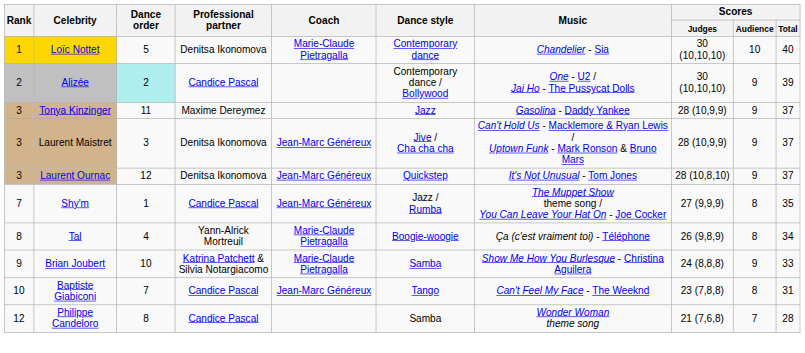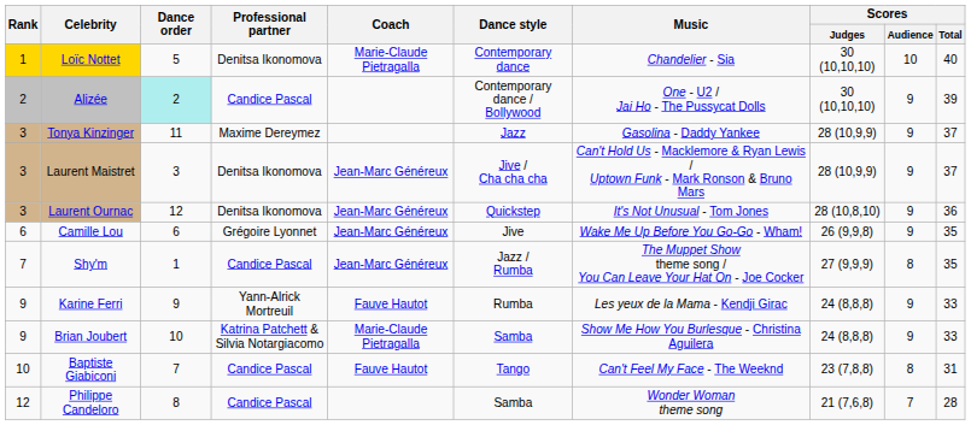 <table class="wikitable sortable" style="margin:1em auto; text-align:center;">
 <tr>
 <th rowspan="2">Rank</th>
 <th rowspan="2">Celebrity</th>
 <th rowspan="2">Dance order</th>
 <th rowspan="2">Professional partner</th>
 <th rowspan="2">Coach</th>
 <th rowspan="2">Dance style</th>
 <th rowspan="2">Music</th>
 <th colspan="3">Scores</th>
 </tr>
 <tr>
 <th><small>Judges</small></th>
 <th><small>Audience</small></th>
 <th><small>Total</small></th>
 </tr>
 <tr>
 <td style="background:gold;">1</td>
 <td style="background:gold;"><a href='#'>Loïc Nottet</a></td>
 <td>5</td>
 <td>Denitsa Ikonomova</td>
 <td><a href='#'>Marie-Claude Pietragalla</a></td>
 <td><a href='#'>Contemporary dance</a></td>
 <td><em><a href='#'>Chandelier</a></em> - <a href='#'>Sia</a></td>
 <td>30 (10,10,10)</td>
 <td>10</td>
 <td>40</td>
 </tr>
 <tr>
 <td style="background:silver;">2</td>
 <td style="background:silver;"><a href='#'>Alizée</a></td>
 <td style="background: paleturquoise;">2</td>
 <td><a href='#'>Candice Pascal</a></td>
 <td></td>
 <td>Contemporary dance /<br><a href='#'>Bollywood</a></td>
 <td><em><a href='#'>One</a></em> - <a href='#'>U2</a> /<br><em><a href='#'>Jai Ho</a></em> - <a href='#'>The Pussycat Dolls</a></td>
 <td>30 (10,10,10)</td>
 <td>9</td>
 <td>39</td>
 </tr>
 <tr>
 <td style="background:tan;">3</td>
 <td style="background:tan;"><a href='#'>Tonya Kinzinger</a></td>
 <td>11</td>
 <td>Maxime Dereymez</td>
 <td></td>
 <td><a href='#'>Jazz</a></td>
 <td><em><a href='#'>Gasolina</a></em> - <a href='#'>Daddy Yankee</a></td>
 <td>28 (10,9,9)</td>
 <td>9</td>
 <td>37</td>
 </tr>
 <tr>
 <td style="background:tan;">3</td>
 <td style="background:tan;">Laurent Maistret</td>
 <td>3</td>
 <td>Denitsa Ikonomova</td>
 <td><a href='#'>Jean-Marc Généreux</a></td>
 <td><a href='#'>Jive</a> /<br><a href='#'>Cha cha cha</a></td>
 <td><em><a href='#'>Can't Hold Us</a></em> - <a href='#'>Macklemore & Ryan Lewis</a> /<br><em><a href='#'>Uptown Funk</a></em> - <a href='#'>Mark Ronson</a> & <a href='#'>Bruno Mars</a></td>
 <td>28 (10,9,9)</td>
 <td>9</td>
 <td>37</td>
 </tr>
 <tr>
 <td style="background:tan;">3</td>
 <td style="background:tan;"><a href='#'>Laurent Ournac</a></td>
 <td>12</td>
 <td>Denitsa Ikonomova</td>
 <td><a href='#'>Jean-Marc Généreux</a></td>
 <td><a href='#'>Quickstep</a></td>
 <td><em><a href='#'>It's Not Unusual</a></em> - <a href='#'>Tom Jones</a></td>
 <td>28 (10,8,10)</td>
 <td>9</td>
-<td>37</td>
+<td>36</td>
+</tr>
+<tr>
+<td>6</td>
+<td><a href='#'>Camille Lou</a></td>
+<td>6</td>
+<td>Grégoire Lyonnet</td>
+<td><a href='#'>Jean-Marc Généreux</a></td>
+<td>Jive</td>
+<td><em><a href='#'>Wake Me Up Before You Go-Go</a></em> - <a href='#'>Wham!</a></td>
+<td>26 (9,9,8)</td>
+<td>9</td>
+<td>35</td>
 </tr>
 <tr>
 <td>7</td>
 <td><a href='#'>Shy'm</a></td>
 <td>1</td>
 <td><a href='#'>Candice Pascal</a></td>
 <td><a href='#'>Jean-Marc Généreux</a></td>
 <td>Jazz /<br><a href='#'>Rumba</a></td>
 <td><em><a href='#'>The Muppet Show</a></em><br>theme song /<br><em><a href='#'>You Can Leave Your Hat On</a></em> - <a href='#'>Joe Cocker</a></td>
 <td>27 (9,9,9)</td>
 <td>8</td>
 <td>35</td>
 </tr>
 <tr>
-<td>8</td>
-<td><a href='#'>Tal</a></td>
-<td>4</td>
+<td>9</td>
+<td><a href='#'>Karine Ferri</a></td>
+<td>9</td>
 <td>Yann-Alrick Mortreuil</td>
-<td><a href='#'>Marie-Claude Pietragalla</a></td>
-<td><a href='#'>Boogie-woogie</a></td>
-<td><em>Ça (c'est vraiment toi)</em> - <a href='#'>Téléphone</a></td>
-<td>26 (9,8,9)</td>
-<td>8</td>
-<td>34</td>
+<td><a href='#'>Fauve Hautot</a></td>
+<td>Rumba</td>
+<td><em>Les yeux de la Mama</em> - <a href='#'>Kendji Girac</a></td>
+<td>24 (8,8,8)</td>
+<td>9</td>
+<td>33</td>
 </tr>
 <tr>
 <td>9</td>
 <td><a href='#'>Brian Joubert</a></td>
 <td>10</td>
 <td><a href='#'>Katrina Patchett</a> &<br>Silvia Notargiacomo</td>
 <td><a href='#'>Marie-Claude Pietragalla</a></td>
 <td><a href='#'>Samba</a></td>
 <td><em><a href='#'>Show Me How You Burlesque</a></em> - <a href='#'>Christina Aguilera</a></td>
 <td>24 (8,8,8)</td>
 <td>9</td>
 <td>33</td>
 </tr>
 <tr>
 <td>10</td>
 <td><a href='#'>Baptiste Giabiconi</a></td>
 <td>7</td>
 <td><a href='#'>Candice Pascal</a></td>
-<td><a href='#'>Jean-Marc Généreux</a></td>
+<td><a href='#'>Fauve Hautot</a></td>
 <td><a href='#'>Tango</a></td>
 <td><em><a href='#'>Can't Feel My Face</a></em> - <a href='#'>The Weeknd</a></td>
 <td>23 (7,8,8)</td>
 <td>8</td>
 <td>31</td>
 </tr>
 <tr>
 <td>12</td>
 <td><a href='#'>Philippe Candeloro</a></td>
 <td>8</td>
 <td><a href='#'>Candice Pascal</a></td>
 <td></td>
 <td>Samba</td>
 <td><em><a href='#'>Wonder Woman</a><br>theme song</em></td>
 <td>21 (7,6,8)</td>
 <td>7</td>
 <td>28</td>
 </tr>
 </table>
